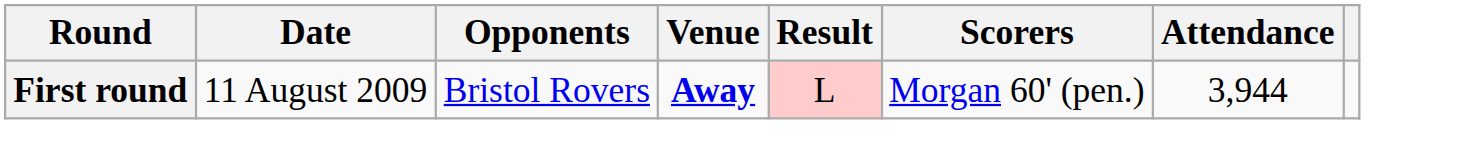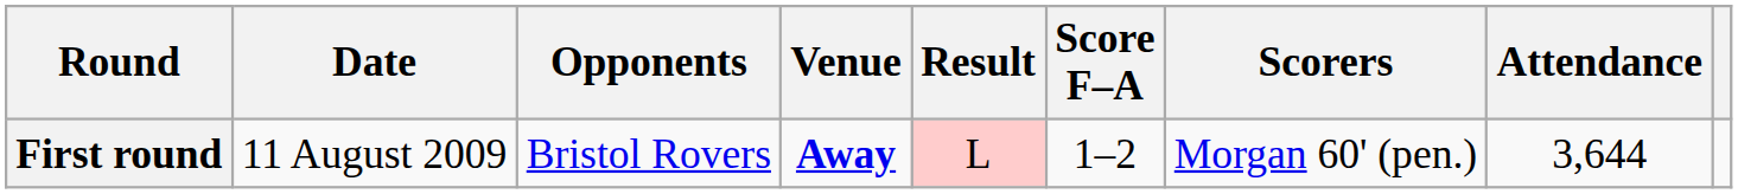 <table class="wikitable plainrowheaders" style="text-align:center">
 <tr>
 <th scope=col>Round</th>
 <th scope=col>Date</th>
 <th scope=col>Opponents</th>
 <th scope=col>Venue</th>
 <th scope=col>Result</th>
+<th scope=col>Score<br>F–A</th>
 <th scope=col>Scorers</th>
 <th scope=col>Attendance</th>
 <th scope=col></th>
 </tr>
 <tr>
 <th scope=row>First round</th>
 <td>11 August 2009</td>
 <td align=left><a href='#'>Bristol Rovers</a></td>
 <td><strong><a href='#'>Away</a></strong></td>
 <td bgcolor="#FFCCCC">L</td>
+<td>1–2</td>
 <td align=left><a href='#'>Morgan</a> 60' (pen.)</td>
-<td>3,944</td>
+<td>3,644</td>
 <td></td>
 </tr>
 </table>
